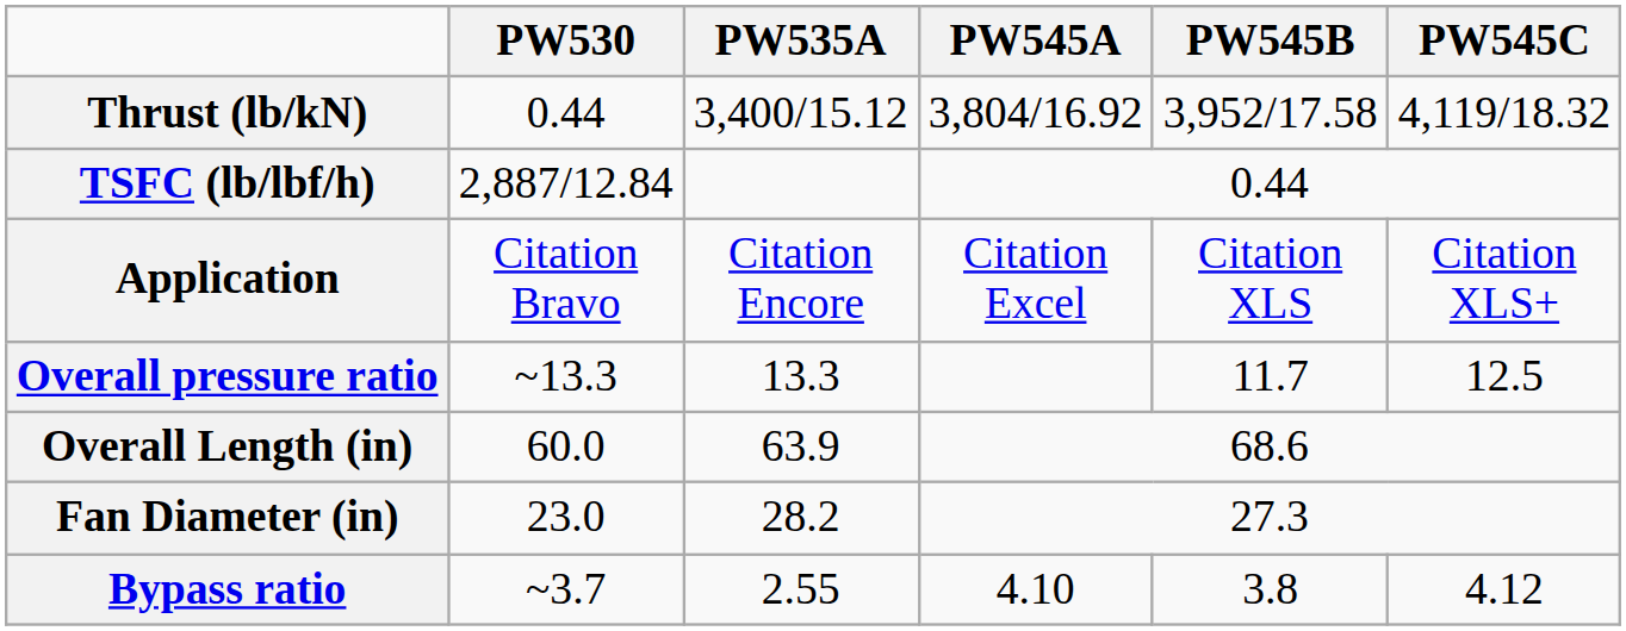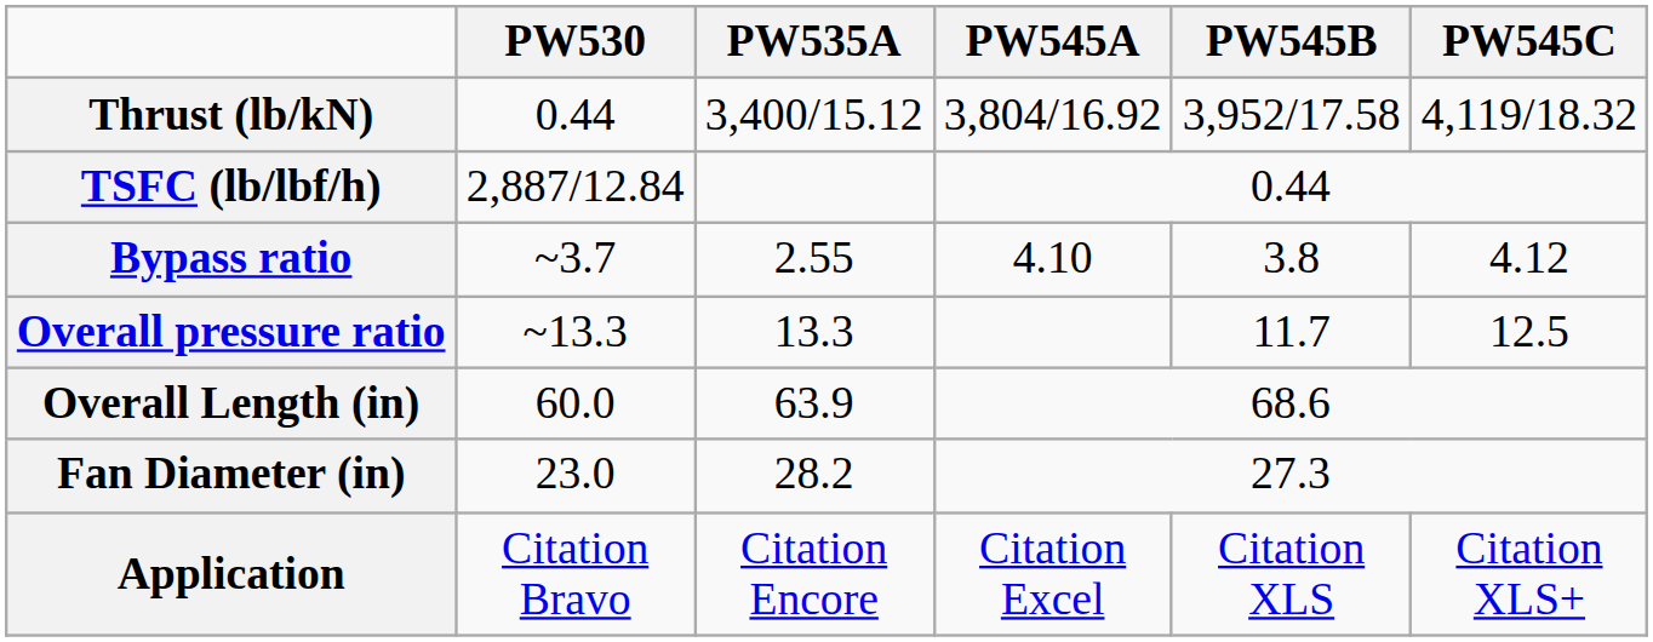 <table class="wikitable" style="text-align:center">
 <tr>
 <td></td>
 <th>PW530</th>
 <th>PW535A</th>
 <th>PW545A</th>
 <th>PW545B</th>
 <th>PW545C</th>
 </tr>
 <tr>
 <th>Thrust (lb/kN)</th>
 <td>0.44</td>
 <td>3,400/15.12</td>
 <td>3,804/16.92</td>
 <td>3,952/17.58</td>
 <td>4,119/18.32</td>
 </tr>
 <tr>
 <th><a href='#'>TSFC</a> (lb/lbf/h)</th>
 <td>2,887/12.84</td>
 <td></td>
 <td colspan=3>0.44</td>
 </tr>
 <tr>
-<th>Application</th>
-<td><a href='#'>Citation<br>Bravo</a></td>
-<td><a href='#'>Citation<br>Encore</a></td>
-<td><a href='#'>Citation<br>Excel</a></td>
-<td><a href='#'>Citation<br>XLS</a></td>
-<td><a href='#'>Citation<br>XLS+</a></td>
+<th><a href='#'>Bypass ratio</a></th>
+<td>~3.7</td>
+<td>2.55</td>
+<td>4.10</td>
+<td>3.8</td>
+<td>4.12</td>
 </tr>
 <tr>
 <th><a href='#'>Overall pressure ratio</a></th>
 <td>~13.3</td>
 <td>13.3</td>
 <td></td>
 <td>11.7</td>
 <td>12.5</td>
 </tr>
 <tr>
 <th>Overall Length (in)</th>
 <td>60.0</td>
 <td>63.9</td>
 <td colspan=3>68.6</td>
 </tr>
 <tr>
 <th>Fan Diameter (in)</th>
 <td>23.0</td>
 <td>28.2</td>
 <td colspan=3>27.3</td>
 </tr>
 <tr>
-<th><a href='#'>Bypass ratio</a></th>
-<td>~3.7</td>
-<td>2.55</td>
-<td>4.10</td>
-<td>3.8</td>
-<td>4.12</td>
+<th>Application</th>
+<td><a href='#'>Citation<br>Bravo</a></td>
+<td><a href='#'>Citation<br>Encore</a></td>
+<td><a href='#'>Citation<br>Excel</a></td>
+<td><a href='#'>Citation<br>XLS</a></td>
+<td><a href='#'>Citation<br>XLS+</a></td>
 </tr>
 </table>
